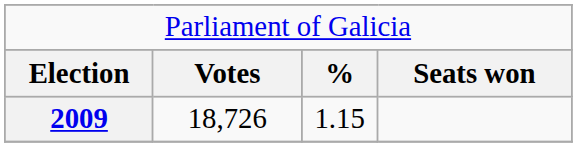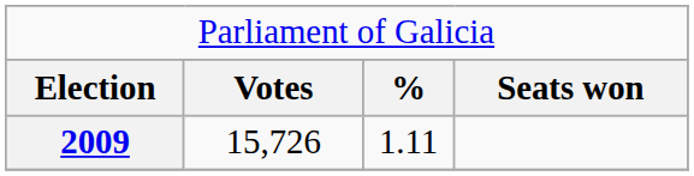 <table class="wikitable" style="text-align:center;">
 <tr>
 <td colspan="8"><a href='#'>Parliament of Galicia</a></td>
 </tr>
 <tr>
 <th width="75px">Election</th>
 <th width="75px">Votes</th>
 <th width="35px">%</th>
 <th width="100px">Seats won</th>
 </tr>
 <tr>
 <th><a href='#'>2009</a></th>
-<td>18,726</td>
-<td>1.15</td>
+<td>15,726</td>
+<td>1.11</td>
 <td></td>
 </tr>
 <tr>
 </tr>
 </table>
